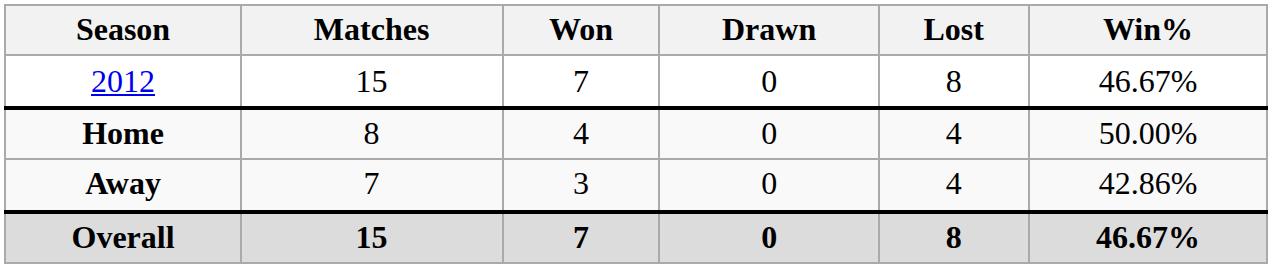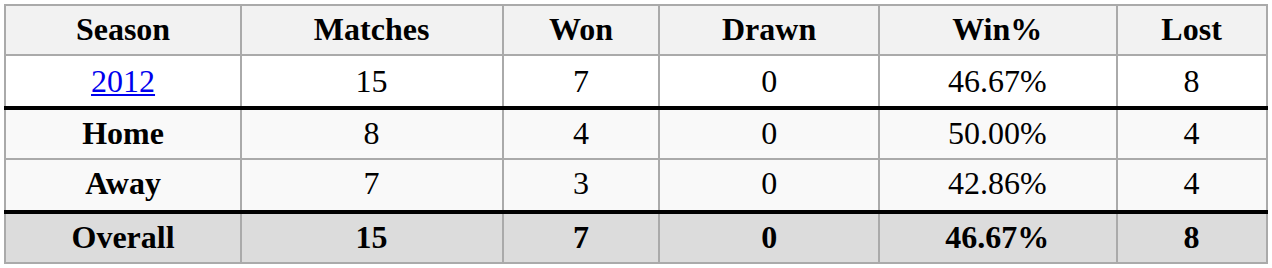 <table class="wikitable" style="width:50%;text-align:center">
 <tr>
 <th width=10>Season</th>
 <th width=10>Matches</th>
 <th width=10>Won</th>
 <th width=10>Drawn</th>
+<th width=10>Win%</th>
 <th width=10>Lost</th>
-<th width=10>Win%</th>
 </tr>
 <tr style="background:white;">
 <td><a href='#'>2012</a></td>
 <td>15</td>
 <td>7</td>
 <td>0</td>
+<td>46.67%</td>
 <td>8</td>
-<td>46.67%</td>
 </tr>
 <tr style="border-top:2px solid black;">
 <td><strong>Home</strong></td>
 <td>8</td>
 <td>4</td>
 <td>0</td>
+<td>50.00%</td>
 <td>4</td>
-<td>50.00%</td>
 </tr>
 <tr>
 <td><strong>Away</strong></td>
 <td>7</td>
 <td>3</td>
 <td>0</td>
+<td>42.86%</td>
 <td>4</td>
-<td>42.86%</td>
 </tr>
 <tr style="border-top:2px solid black;background:gainsboro;">
 <td><strong>Overall</strong></td>
 <td><strong>15</strong></td>
 <td><strong>7</strong></td>
 <td><strong>0</strong></td>
+<td><strong>46.67%</strong></td>
 <td><strong>8</strong></td>
-<td><strong>46.67%</strong></td>
 </tr>
 </table>
